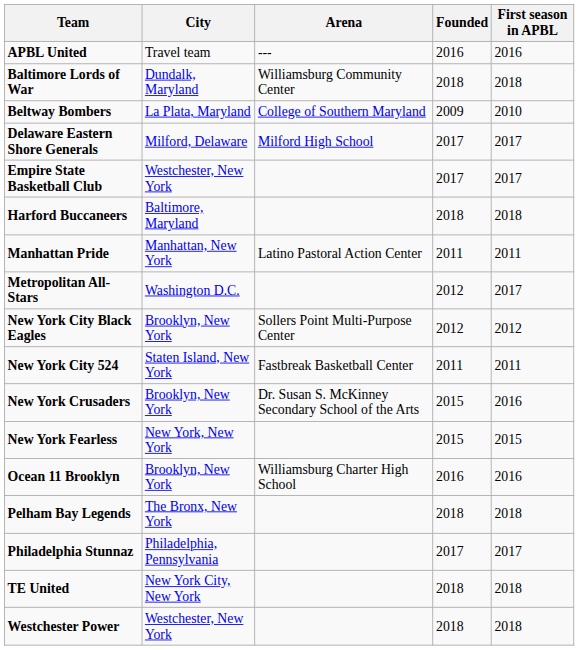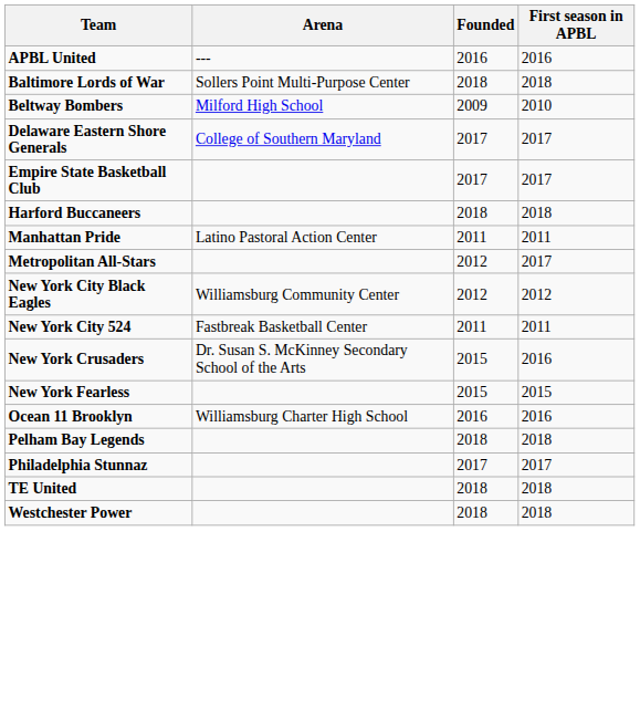 <table class="wikitable" width=75%>
 <tr>
 <th>Team</th>
-<th>City</th>
 <th>Arena</th>
 <th>Founded</th>
 <th>First season in APBL</th>
 </tr>
 <tr>
 <td><strong>APBL United</strong></td>
-<td>Travel team</td>
 <td>---</td>
 <td>2016</td>
 <td>2016</td>
 </tr>
 <tr>
 <td><strong>Baltimore Lords of War</strong></td>
-<td><a href='#'>Dundalk, Maryland</a></td>
-<td>Williamsburg Community Center</td>
+<td>Sollers Point Multi-Purpose Center</td>
 <td>2018</td>
 <td>2018</td>
 </tr>
 <tr>
 <td><strong>Beltway Bombers</strong></td>
-<td><a href='#'>La Plata, Maryland</a></td>
-<td><a href='#'>College of Southern Maryland</a></td>
+<td><a href='#'>Milford High School</a></td>
 <td>2009</td>
 <td>2010</td>
 </tr>
 <tr>
 <td><strong>Delaware Eastern Shore Generals</strong></td>
-<td><a href='#'>Milford, Delaware</a></td>
-<td><a href='#'>Milford High School</a></td>
+<td><a href='#'>College of Southern Maryland</a></td>
 <td>2017</td>
 <td>2017</td>
 </tr>
 <tr>
 <td><strong>Empire State Basketball Club</strong></td>
-<td><a href='#'>Westchester, New York</a></td>
 <td></td>
 <td>2017</td>
 <td>2017</td>
 </tr>
 <tr>
 <td><strong>Harford Buccaneers</strong></td>
-<td><a href='#'>Baltimore, Maryland</a></td>
 <td></td>
 <td>2018</td>
 <td>2018</td>
 </tr>
 <tr>
 <td><strong>Manhattan Pride</strong></td>
-<td><a href='#'>Manhattan, New York</a></td>
 <td>Latino Pastoral Action Center</td>
 <td>2011</td>
 <td>2011</td>
 </tr>
 <tr>
 <td><strong>Metropolitan All-Stars</strong></td>
-<td><a href='#'>Washington D.C.</a></td>
 <td></td>
 <td>2012</td>
 <td>2017</td>
 </tr>
 <tr>
 <td><strong>New York City Black Eagles</strong></td>
-<td><a href='#'>Brooklyn, New York</a></td>
-<td>Sollers Point Multi-Purpose Center</td>
+<td>Williamsburg Community Center</td>
 <td>2012</td>
 <td>2012</td>
 </tr>
 <tr>
 <td><strong>New York City 524</strong></td>
-<td><a href='#'>Staten Island, New York</a></td>
 <td>Fastbreak Basketball Center</td>
 <td>2011</td>
 <td>2011</td>
 </tr>
 <tr>
 <td><strong>New York Crusaders</strong></td>
-<td><a href='#'>Brooklyn, New York</a></td>
 <td>Dr. Susan S. McKinney Secondary School of the Arts</td>
 <td>2015</td>
 <td>2016</td>
 </tr>
 <tr>
 <td><strong>New York Fearless</strong></td>
-<td><a href='#'>New York, New York</a></td>
 <td></td>
 <td>2015</td>
 <td>2015</td>
 </tr>
 <tr>
 <td><strong>Ocean 11 Brooklyn</strong></td>
-<td><a href='#'>Brooklyn, New York</a></td>
 <td>Williamsburg Charter High School</td>
 <td>2016</td>
 <td>2016</td>
 </tr>
 <tr>
 <td><strong>Pelham Bay Legends</strong></td>
-<td><a href='#'>The Bronx, New York</a></td>
 <td></td>
 <td>2018</td>
 <td>2018</td>
 </tr>
 <tr>
 <td><strong>Philadelphia Stunnaz</strong></td>
-<td><a href='#'>Philadelphia, Pennsylvania</a></td>
 <td></td>
 <td>2017</td>
 <td>2017</td>
 </tr>
 <tr>
 <td><strong>TE United</strong></td>
-<td><a href='#'>New York City, New York</a></td>
 <td></td>
 <td>2018</td>
 <td>2018</td>
 </tr>
 <tr>
 <td><strong>Westchester Power</strong></td>
-<td><a href='#'>Westchester, New York</a></td>
 <td></td>
 <td>2018</td>
 <td>2018</td>
 </tr>
 </table>
